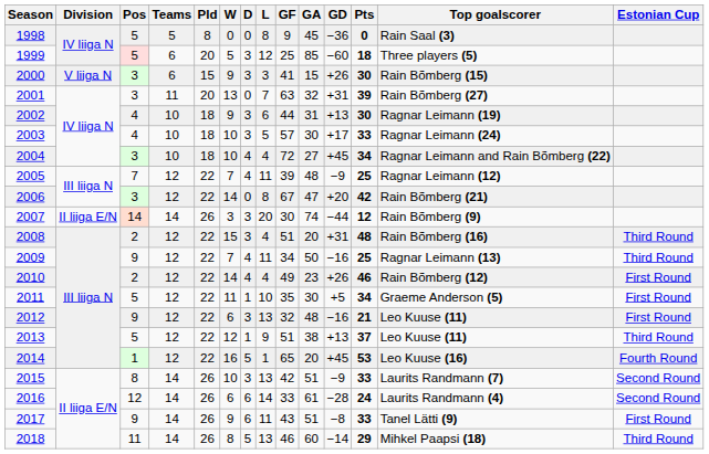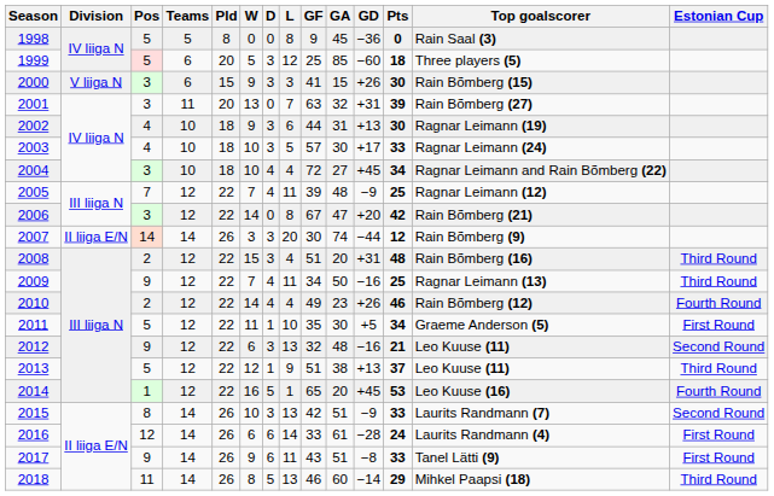 <table class="wikitable" style="text-align:center">
 <tr>
 <th>Season</th>
 <th>Division</th>
 <th>Pos</th>
 <th>Teams</th>
 <th>Pld</th>
 <th>W</th>
 <th>D</th>
 <th>L</th>
 <th>GF</th>
 <th>GA</th>
 <th>GD</th>
 <th>Pts</th>
 <th>Top goalscorer</th>
 <th><a href='#'>Estonian Cup</a></th>
 </tr>
 <tr bgcolor="#F0F0F0">
 <td><a href='#'>1998</a></td>
 <td rowspan=2><a href='#'>IV liiga N</a></td>
 <td>5</td>
 <td>5</td>
 <td>8</td>
 <td>0</td>
 <td>0</td>
 <td>8</td>
 <td>9</td>
 <td>45</td>
 <td>−36</td>
 <td><strong>0</strong></td>
 <td align=left> Rain Saal <strong>(3)</strong></td>
 <td></td>
 </tr>
 <tr>
 <td><a href='#'>1999</a></td>
 <td bgcolor="#ffdddd">5</td>
 <td>6</td>
 <td>20</td>
 <td>5</td>
 <td>3</td>
 <td>12</td>
 <td>25</td>
 <td>85</td>
 <td>−60</td>
 <td><strong>18</strong></td>
 <td align=left>Three players <strong>(5)</strong></td>
 <td></td>
 </tr>
 <tr bgcolor="#F0F0F0">
 <td><a href='#'>2000</a></td>
 <td><a href='#'>V liiga N</a></td>
 <td bgcolor="#ddffdd">3</td>
 <td>6</td>
 <td>15</td>
 <td>9</td>
 <td>3</td>
 <td>3</td>
 <td>41</td>
 <td>15</td>
 <td>+26</td>
 <td><strong>30</strong></td>
 <td align=left> Rain Bõmberg <strong>(15)</strong></td>
 <td></td>
 </tr>
 <tr>
 <td><a href='#'>2001</a></td>
 <td rowspan=4><a href='#'>IV liiga N</a></td>
 <td>3</td>
 <td>11</td>
 <td>20</td>
 <td>13</td>
 <td>0</td>
 <td>7</td>
 <td>63</td>
 <td>32</td>
 <td>+31</td>
 <td><strong>39</strong></td>
 <td align=left> Rain Bõmberg <strong>(27)</strong></td>
 <td></td>
 </tr>
 <tr bgcolor="#F0F0F0">
 <td><a href='#'>2002</a></td>
 <td>4</td>
 <td>10</td>
 <td>18</td>
 <td>9</td>
 <td>3</td>
 <td>6</td>
 <td>44</td>
 <td>31</td>
 <td>+13</td>
 <td><strong>30</strong></td>
 <td align=left> Ragnar Leimann <strong>(19)</strong></td>
 <td></td>
 </tr>
 <tr>
 <td><a href='#'>2003</a></td>
 <td>4</td>
 <td>10</td>
 <td>18</td>
 <td>10</td>
 <td>3</td>
 <td>5</td>
 <td>57</td>
 <td>30</td>
 <td>+17</td>
 <td><strong>33</strong></td>
 <td align=left> Ragnar Leimann <strong>(24)</strong></td>
 <td></td>
 </tr>
 <tr bgcolor="#F0F0F0">
 <td><a href='#'>2004</a></td>
 <td bgcolor="#ddffdd">3</td>
 <td>10</td>
 <td>18</td>
 <td>10</td>
 <td>4</td>
 <td>4</td>
 <td>72</td>
 <td>27</td>
 <td>+45</td>
 <td><strong>34</strong></td>
 <td align=left> Ragnar Leimann and   Rain Bõmberg <strong>(22)</strong></td>
 <td></td>
 </tr>
 <tr>
 <td><a href='#'>2005</a></td>
 <td rowspan=2><a href='#'>III liiga N</a></td>
 <td>7</td>
 <td>12</td>
 <td>22</td>
 <td>7</td>
 <td>4</td>
 <td>11</td>
 <td>39</td>
 <td>48</td>
 <td>−9</td>
 <td><strong>25</strong></td>
 <td align=left> Ragnar Leimann <strong>(12)</strong></td>
 <td></td>
 </tr>
 <tr bgcolor="#F0F0F0">
 <td><a href='#'>2006</a></td>
 <td bgcolor="#ddffdd">3</td>
 <td>12</td>
 <td>22</td>
 <td>14</td>
 <td>0</td>
 <td>8</td>
 <td>67</td>
 <td>47</td>
 <td>+20</td>
 <td><strong>42</strong></td>
 <td align=left> Rain Bõmberg <strong>(21)</strong></td>
 <td></td>
 </tr>
 <tr>
 <td><a href='#'>2007</a></td>
 <td><a href='#'>II liiga E/N</a></td>
 <td bgcolor="#ffddd">14</td>
 <td>14</td>
 <td>26</td>
 <td>3</td>
 <td>3</td>
 <td>20</td>
 <td>30</td>
 <td>74</td>
 <td>−44</td>
 <td><strong>12</strong></td>
 <td align=left> Rain Bõmberg <strong>(9)</strong></td>
 <td></td>
 </tr>
 <tr bgcolor="#F0F0F0">
 <td><a href='#'>2008</a></td>
 <td rowspan=7><a href='#'>III liiga N</a></td>
 <td>2</td>
 <td>12</td>
 <td>22</td>
 <td>15</td>
 <td>3</td>
 <td>4</td>
 <td>51</td>
 <td>20</td>
 <td>+31</td>
 <td><strong>48</strong></td>
 <td align=left> Rain Bõmberg <strong>(16)</strong></td>
 <td><a href='#'>Third Round</a></td>
 </tr>
 <tr>
 <td><a href='#'>2009</a></td>
 <td>9</td>
 <td>12</td>
 <td>22</td>
 <td>7</td>
 <td>4</td>
 <td>11</td>
 <td>34</td>
 <td>50</td>
 <td>−16</td>
 <td><strong>25</strong></td>
 <td align=left> Ragnar Leimann <strong>(13)</strong></td>
 <td><a href='#'>Third Round</a></td>
 </tr>
 <tr bgcolor="#F0F0F0">
 <td><a href='#'>2010</a></td>
 <td>2</td>
 <td>12</td>
 <td>22</td>
 <td>14</td>
 <td>4</td>
 <td>4</td>
 <td>49</td>
 <td>23</td>
 <td>+26</td>
 <td><strong>46</strong></td>
 <td align=left> Rain Bõmberg <strong>(12)</strong></td>
-<td><a href='#'>First Round</a></td>
+<td><a href='#'>Fourth Round</a></td>
 </tr>
 <tr>
 <td><a href='#'>2011</a></td>
 <td>5</td>
 <td>12</td>
 <td>22</td>
 <td>11</td>
 <td>1</td>
 <td>10</td>
 <td>35</td>
 <td>30</td>
 <td>+5</td>
 <td><strong>34</strong></td>
 <td align=left> Graeme Anderson <strong>(5)</strong></td>
 <td><a href='#'>First Round</a></td>
 </tr>
 <tr bgcolor="#F0F0F0">
 <td><a href='#'>2012</a></td>
 <td>9</td>
 <td>12</td>
 <td>22</td>
 <td>6</td>
 <td>3</td>
 <td>13</td>
 <td>32</td>
 <td>48</td>
 <td>−16</td>
 <td><strong>21</strong></td>
 <td align=left> Leo Kuuse <strong>(11)</strong></td>
-<td><a href='#'>First Round</a></td>
+<td><a href='#'>Second Round</a></td>
 </tr>
 <tr>
 <td><a href='#'>2013</a></td>
 <td>5</td>
 <td>12</td>
 <td>22</td>
 <td>12</td>
 <td>1</td>
 <td>9</td>
 <td>51</td>
 <td>38</td>
 <td>+13</td>
 <td><strong>37</strong></td>
 <td align=left> Leo Kuuse <strong>(11)</strong></td>
 <td><a href='#'>Third Round</a></td>
 </tr>
 <tr bgcolor="#F0F0F0">
 <td><a href='#'>2014</a></td>
 <td bgcolor="#ddffdd">1</td>
 <td>12</td>
 <td>22</td>
 <td>16</td>
 <td>5</td>
 <td>1</td>
 <td>65</td>
 <td>20</td>
 <td>+45</td>
 <td><strong>53</strong></td>
 <td align=left> Leo Kuuse <strong>(16)</strong></td>
 <td><a href='#'>Fourth Round</a></td>
 </tr>
 <tr>
 <td><a href='#'>2015</a></td>
 <td rowspan=4><a href='#'>II liiga E/N</a></td>
 <td>8</td>
 <td>14</td>
 <td>26</td>
 <td>10</td>
 <td>3</td>
 <td>13</td>
 <td>42</td>
 <td>51</td>
 <td>−9</td>
 <td><strong>33</strong></td>
 <td align=left> Laurits Randmann <strong>(7)</strong></td>
 <td><a href='#'>Second Round</a></td>
 </tr>
 <tr>
 <td><a href='#'>2016</a></td>
 <td>12</td>
 <td>14</td>
 <td>26</td>
 <td>6</td>
 <td>6</td>
 <td>14</td>
 <td>33</td>
 <td>61</td>
 <td>−28</td>
 <td><strong>24</strong></td>
 <td align=left> Laurits Randmann <strong>(4)</strong></td>
-<td><a href='#'>Second Round</a></td>
+<td><a href='#'>First Round</a></td>
 </tr>
 <tr>
 <td><a href='#'>2017</a></td>
 <td>9</td>
 <td>14</td>
 <td>26</td>
 <td>9</td>
 <td>6</td>
 <td>11</td>
 <td>43</td>
 <td>51</td>
 <td>−8</td>
 <td><strong>33</strong></td>
 <td align=left> Tanel Lätti <strong>(9)</strong></td>
 <td><a href='#'>First Round</a></td>
 </tr>
 <tr>
 <td><a href='#'>2018</a></td>
 <td>11</td>
 <td>14</td>
 <td>26</td>
 <td>8</td>
 <td>5</td>
 <td>13</td>
 <td>46</td>
 <td>60</td>
 <td>−14</td>
 <td><strong>29</strong></td>
 <td align=left> Mihkel Paapsi <strong>(18)</strong></td>
 <td><a href='#'>Third Round</a></td>
 </tr>
 </table>
